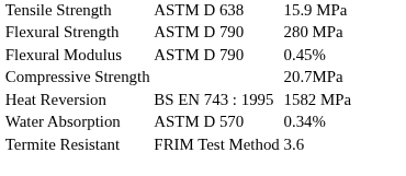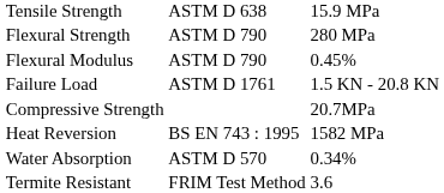 <table>
 <tr>
 <td>Tensile Strength</td>
 <td>ASTM D 638</td>
 <td>15.9 MPa</td>
 </tr>
 <tr>
 <td>Flexural Strength</td>
 <td>ASTM D 790</td>
 <td>280 MPa</td>
 </tr>
 <tr>
 <td>Flexural Modulus</td>
 <td>ASTM D 790</td>
 <td>0.45%</td>
+</tr>
+<tr>
+<td>Failure Load</td>
+<td>ASTM D 1761</td>
+<td>1.5 KN - 20.8 KN</td>
 </tr>
 <tr>
 <td>Compressive Strength</td>
 <td></td>
 <td>20.7MPa</td>
 </tr>
 <tr>
 <td>Heat Reversion</td>
 <td>BS EN 743 : 1995</td>
 <td>1582 MPa</td>
 </tr>
 <tr>
 <td>Water Absorption</td>
 <td>ASTM D 570</td>
 <td>0.34%</td>
 </tr>
 <tr>
 <td>Termite Resistant</td>
 <td>FRIM Test Method</td>
 <td>3.6</td>
 </tr>
 </table>
